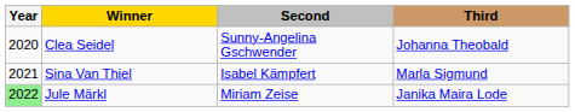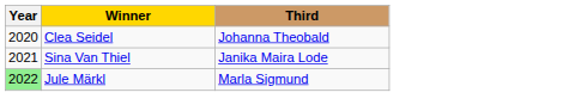 <table class="wikitable sortable">
 <tr>
 <th>Year</th>
 <th scope=col colspan=1 style="width:200px; background: gold;">Winner</th>
-<th scope=col colspan=1 style="width:200px; background: silver;">Second</th>
 <th scope=col colspan=1 style="width:200px; background: #cc9966;">Third</th>
 </tr>
 <tr>
 <td>2020</td>
 <td><a href='#'>Clea Seidel</a></td>
-<td><a href='#'>Sunny-Angelina Gschwender</a></td>
 <td><a href='#'>Johanna Theobald</a></td>
 </tr>
 <tr>
 <td>2021</td>
 <td><a href='#'>Sina Van Thiel</a></td>
-<td><a href='#'>Isabel Kämpfert</a></td>
-<td><a href='#'>Marla Sigmund</a></td>
+<td><a href='#'>Janika Maira Lode</a></td>
 </tr>
 <tr>
 <td style="background: lightgreen;">2022</td>
 <td><a href='#'>Jule Märkl</a></td>
-<td><a href='#'>Miriam Zeise</a></td>
-<td><a href='#'>Janika Maira Lode</a></td>
+<td><a href='#'>Marla Sigmund</a></td>
 </tr>
 </table>
